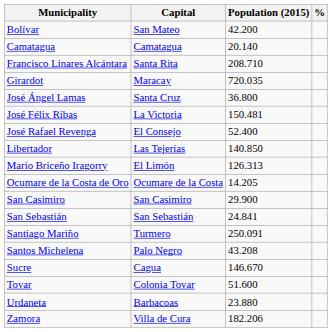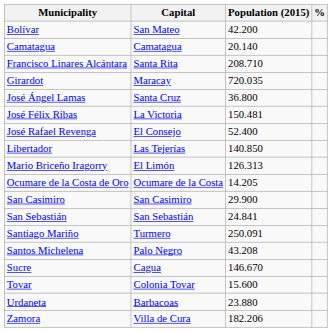 <table class="wikitable sortable">
 <tr>
 <th><strong>Municipality</strong></th>
 <th><strong>Capital</strong></th>
 <th><strong> Population (2015) </strong></th>
 <th>%</th>
 </tr>
 <tr>
 <td><a href='#'>Bolívar</a></td>
 <td><a href='#'>San Mateo</a></td>
 <td>42.200</td>
 <td></td>
 </tr>
 <tr>
 <td><a href='#'>Camatagua</a></td>
 <td><a href='#'>Camatagua</a></td>
 <td>20.140</td>
 <td></td>
 </tr>
 <tr>
 <td><a href='#'>Francisco Linares Alcántara</a></td>
 <td><a href='#'>Santa Rita</a></td>
 <td>208.710</td>
 <td></td>
 </tr>
 <tr>
 <td><a href='#'>Girardot</a></td>
 <td><a href='#'>Maracay</a></td>
 <td>720.035</td>
 <td></td>
 </tr>
 <tr>
 <td><a href='#'>José Ángel Lamas</a></td>
 <td><a href='#'>Santa Cruz</a></td>
 <td>36.800</td>
 <td></td>
 </tr>
 <tr>
 <td><a href='#'>José Félix Ribas</a></td>
 <td><a href='#'>La Victoria</a></td>
 <td>150.481</td>
 <td></td>
 </tr>
 <tr>
 <td><a href='#'>José Rafael Revenga</a></td>
 <td><a href='#'>El Consejo</a></td>
 <td>52.400</td>
 <td></td>
 </tr>
 <tr>
 <td><a href='#'>Libertador</a></td>
 <td><a href='#'>Las Tejerías</a></td>
 <td>140.850</td>
 <td></td>
 </tr>
 <tr>
 <td><a href='#'>Mario Briceño Iragorry</a></td>
 <td><a href='#'>El Limón</a></td>
 <td>126.313</td>
 <td></td>
 </tr>
 <tr>
 <td><a href='#'>Ocumare de la Costa de Oro</a></td>
 <td><a href='#'>Ocumare de la Costa</a></td>
 <td>14.205</td>
 <td></td>
 </tr>
 <tr>
 <td><a href='#'>San Casimiro</a></td>
 <td><a href='#'>San Casimiro</a></td>
 <td>29.900</td>
 <td></td>
 </tr>
 <tr>
 <td><a href='#'>San Sebastián</a></td>
 <td><a href='#'>San Sebastián</a></td>
 <td>24.841</td>
 <td></td>
 </tr>
 <tr>
 <td><a href='#'>Santiago Mariño</a></td>
 <td><a href='#'>Turmero</a></td>
 <td>250.091</td>
 <td></td>
 </tr>
 <tr>
 <td><a href='#'>Santos Michelena</a></td>
 <td><a href='#'>Palo Negro</a></td>
 <td>43.208</td>
 <td></td>
 </tr>
 <tr>
 <td><a href='#'>Sucre</a></td>
 <td><a href='#'>Cagua</a></td>
 <td>146.670</td>
 <td></td>
 </tr>
 <tr>
 <td><a href='#'>Tovar</a></td>
 <td><a href='#'>Colonia Tovar</a></td>
-<td>51.600</td>
+<td>15.600</td>
 <td></td>
 </tr>
 <tr>
 <td><a href='#'>Urdaneta</a></td>
 <td><a href='#'>Barbacoas</a></td>
 <td>23.880</td>
 <td></td>
 </tr>
 <tr>
 <td><a href='#'>Zamora</a></td>
 <td><a href='#'>Villa de Cura</a></td>
 <td>182.206</td>
 <td></td>
 </tr>
 </table>
